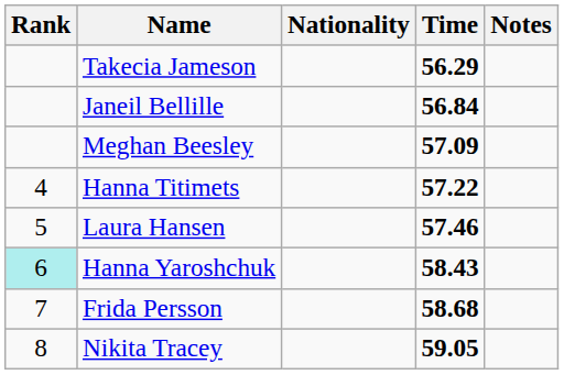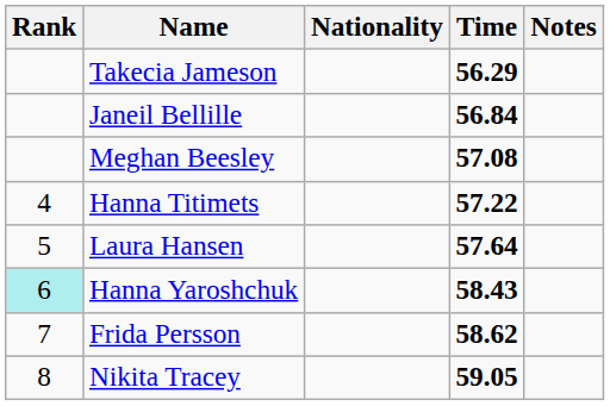 <table class="wikitable sortable" style="text-align:center">
 <tr>
 <th>Rank</th>
 <th>Name</th>
 <th>Nationality</th>
 <th>Time</th>
 <th>Notes</th>
 </tr>
 <tr>
 <td></td>
 <td align=left><a href='#'>Takecia Jameson</a></td>
 <td align=left></td>
 <td><strong>56.29</strong></td>
 <td></td>
 </tr>
 <tr>
 <td></td>
 <td align=left><a href='#'>Janeil Bellille</a></td>
 <td align=left></td>
 <td><strong>56.84</strong></td>
 <td></td>
 </tr>
 <tr>
 <td></td>
 <td align=left><a href='#'>Meghan Beesley</a></td>
 <td align=left></td>
-<td><strong>57.09</strong></td>
+<td><strong>57.08</strong></td>
 <td></td>
 </tr>
 <tr>
 <td>4</td>
 <td align=left><a href='#'>Hanna Titimets</a></td>
 <td align=left></td>
 <td><strong>57.22</strong></td>
 <td></td>
 </tr>
 <tr>
 <td>5</td>
 <td align=left><a href='#'>Laura Hansen</a></td>
 <td align=left></td>
-<td><strong>57.46</strong></td>
+<td><strong>57.64</strong></td>
 <td></td>
 </tr>
 <tr>
 <td style="background: paleturquoise;">6</td>
 <td align=left><a href='#'>Hanna Yaroshchuk</a></td>
 <td align=left></td>
 <td><strong>58.43</strong></td>
 <td></td>
 </tr>
 <tr>
 <td>7</td>
 <td align=left><a href='#'>Frida Persson</a></td>
 <td align=left></td>
-<td><strong>58.68</strong></td>
+<td><strong>58.62</strong></td>
 <td></td>
 </tr>
 <tr>
 <td>8</td>
 <td align=left><a href='#'>Nikita Tracey</a></td>
 <td align=left></td>
 <td><strong>59.05</strong></td>
 <td></td>
 </tr>
 </table>
